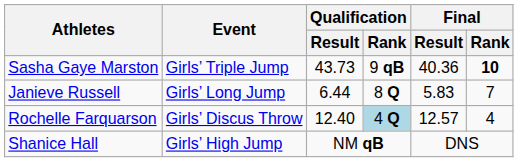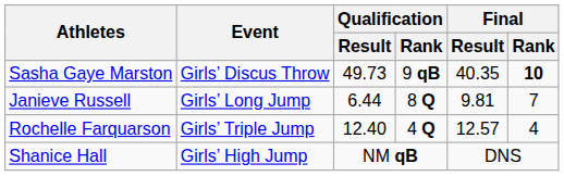 <table class="wikitable" border="1" style="font-size:90%">
 <tr>
 <th rowspan=2>Athletes</th>
 <th rowspan=2>Event</th>
 <th colspan=2>Qualification</th>
 <th colspan=2>Final</th>
 </tr>
 <tr>
 <th>Result</th>
 <th>Rank</th>
 <th>Result</th>
 <th>Rank</th>
 </tr>
 <tr>
 <td><a href='#'>Sasha Gaye Marston</a></td>
-<td><a href='#'>Girls’ Triple Jump</a></td>
-<td align=center>43.73</td>
+<td><a href='#'>Girls’ Discus Throw</a></td>
+<td align=center>49.73</td>
 <td align=center>9 <strong>qB</strong></td>
-<td align=center>40.36</td>
+<td align=center>40.35</td>
 <td align=center><strong>10</strong></td>
 </tr>
 <tr>
 <td><a href='#'>Janieve Russell</a></td>
 <td><a href='#'>Girls’ Long Jump</a></td>
 <td align=center>6.44</td>
 <td align=center>8 <strong>Q</strong></td>
-<td align=center>5.83</td>
+<td align=center>9.81</td>
 <td align=center>7</td>
 </tr>
 <tr>
 <td><a href='#'>Rochelle Farquarson</a></td>
-<td><a href='#'>Girls’ Discus Throw</a></td>
+<td><a href='#'>Girls’ Triple Jump</a></td>
 <td align=center>12.40</td>
-<td align=center style="background: lightblue;">4 <strong>Q</strong></td>
+<td align=center>4 <strong>Q</strong></td>
 <td align=center>12.57</td>
 <td align=center>4</td>
 </tr>
 <tr>
 <td><a href='#'>Shanice Hall</a></td>
 <td><a href='#'>Girls’ High Jump</a></td>
 <td align=center colspan=2>NM <strong>qB</strong></td>
 <td align=center colspan=2>DNS</td>
 </tr>
 </table>
